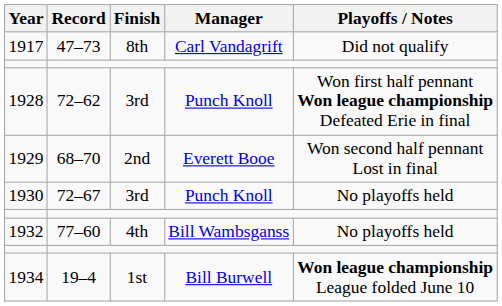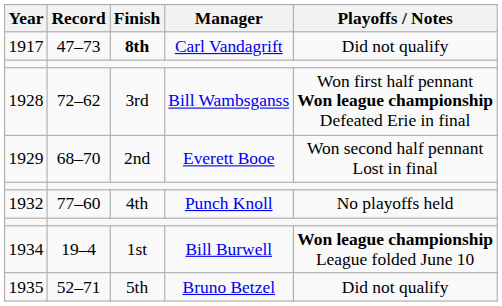 <table class="wikitable">
 <tr style="background: #F2F2F2;">
 <th>Year</th>
 <th>Record</th>
 <th>Finish</th>
 <th>Manager</th>
 <th>Playoffs / Notes</th>
 </tr>
 <tr align=center>
 <td>1917</td>
 <td>47–73</td>
-<td>8th</td>
+<td><strong>8th</strong></td>
 <td><a href='#'>Carl Vandagrift</a></td>
 <td>Did not qualify</td>
 </tr>
 <tr align=center>
 <td></td>
 </tr>
 <tr align=center>
 <td>1928</td>
 <td>72–62</td>
 <td>3rd</td>
-<td><a href='#'>Punch Knoll</a></td>
+<td><a href='#'>Bill Wambsganss</a></td>
 <td>Won first half pennant<br><strong>Won league championship</strong><br>Defeated Erie in final</td>
 </tr>
 <tr align=center>
 <td>1929</td>
 <td>68–70</td>
 <td>2nd</td>
 <td><a href='#'>Everett Booe</a></td>
 <td>Won second half pennant<br>Lost in final</td>
 </tr>
 <tr align=center>
-<td>1930</td>
-<td>72–67</td>
-<td>3rd</td>
-<td><a href='#'>Punch Knoll</a></td>
-<td>No playoffs held</td>
-</tr>
-<tr align=center>
 <td></td>
 </tr>
 <tr align=center>
 <td>1932</td>
 <td>77–60</td>
 <td>4th</td>
-<td><a href='#'>Bill Wambsganss</a></td>
+<td><a href='#'>Punch Knoll</a></td>
 <td>No playoffs held</td>
 </tr>
 <tr align=center>
 <td></td>
 </tr>
 <tr align=center>
 <td>1934</td>
 <td>19–4</td>
 <td>1st</td>
 <td><a href='#'>Bill Burwell</a></td>
 <td><strong>Won league championship</strong><br>League folded June 10</td>
 </tr>
+<tr align=center>
+<td>1935</td>
+<td>52–71</td>
+<td>5th</td>
+<td><a href='#'>Bruno Betzel</a></td>
+<td>Did not qualify</td>
+</tr>
 </table>
